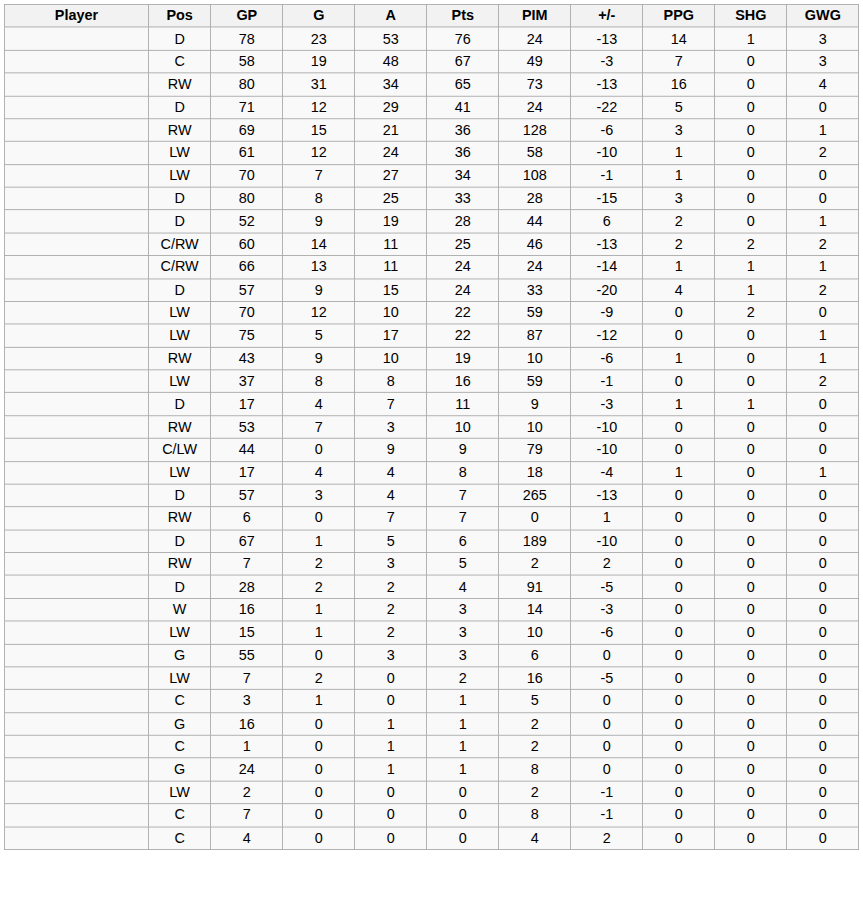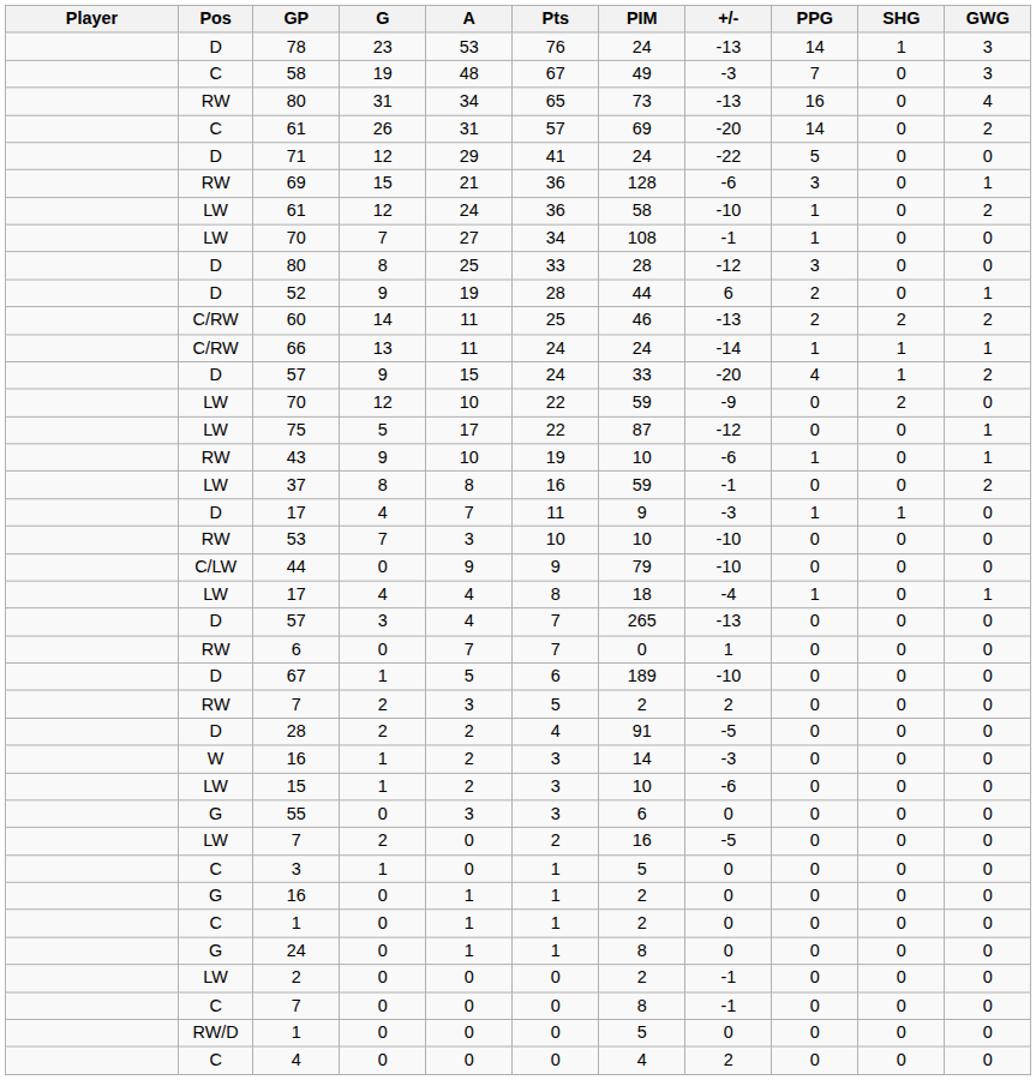 <table class="wikitable sortable" width="60%">
 <tr ALIGN="center">
 <th bgcolor="#DDDDFF" width="10%">Player</th>
 <th bgcolor="#DDDDFF" width="3%" title="Position">Pos</th>
 <th bgcolor="#DDDDFF" width="5%" title="Games played">GP</th>
 <th bgcolor="#DDDDFF" width="5%" title="Goals">G</th>
 <th bgcolor="#DDDDFF" width="5%" title="Assists">A</th>
 <th bgcolor="#DDDDFF" width="5%" title="Points">Pts</th>
 <th bgcolor="#DDDDFF" width="5%" title="Penalties in Minutes">PIM</th>
 <th bgcolor="#DDDDFF" width="5%" title="Plus/Minus">+/-</th>
 <th bgcolor="#DDDDFF" width="5%" title="Power Play Goals">PPG</th>
 <th bgcolor="#DDDDFF" width="5%" title="Short-handed Goals">SHG</th>
 <th bgcolor="#DDDDFF" width="5%" title="Game-winning Goals">GWG</th>
 </tr>
 <tr align="center">
 <td align="right"></td>
 <td>D</td>
 <td>78</td>
 <td>23</td>
 <td>53</td>
 <td>76</td>
 <td>24</td>
 <td>-13</td>
 <td>14</td>
 <td>1</td>
 <td>3</td>
 </tr>
 <tr align="center">
 <td align="right"></td>
 <td>C</td>
 <td>58</td>
 <td>19</td>
 <td>48</td>
 <td>67</td>
 <td>49</td>
 <td>-3</td>
 <td>7</td>
 <td>0</td>
 <td>3</td>
 </tr>
 <tr align="center">
 <td align="right"></td>
 <td>RW</td>
 <td>80</td>
 <td>31</td>
 <td>34</td>
 <td>65</td>
 <td>73</td>
 <td>-13</td>
 <td>16</td>
 <td>0</td>
 <td>4</td>
+</tr>
+<tr align="center">
+<td align="right"></td>
+<td>C</td>
+<td>61</td>
+<td>26</td>
+<td>31</td>
+<td>57</td>
+<td>69</td>
+<td>-20</td>
+<td>14</td>
+<td>0</td>
+<td>2</td>
 </tr>
 <tr align="center">
 <td align="right"></td>
 <td>D</td>
 <td>71</td>
 <td>12</td>
 <td>29</td>
 <td>41</td>
 <td>24</td>
 <td>-22</td>
 <td>5</td>
 <td>0</td>
 <td>0</td>
 </tr>
 <tr align="center">
 <td align="right"></td>
 <td>RW</td>
 <td>69</td>
 <td>15</td>
 <td>21</td>
 <td>36</td>
 <td>128</td>
 <td>-6</td>
 <td>3</td>
 <td>0</td>
 <td>1</td>
 </tr>
 <tr align="center">
 <td align="right"></td>
 <td>LW</td>
 <td>61</td>
 <td>12</td>
 <td>24</td>
 <td>36</td>
 <td>58</td>
 <td>-10</td>
 <td>1</td>
 <td>0</td>
 <td>2</td>
 </tr>
 <tr align="center">
 <td align="right"></td>
 <td>LW</td>
 <td>70</td>
 <td>7</td>
 <td>27</td>
 <td>34</td>
 <td>108</td>
 <td>-1</td>
 <td>1</td>
 <td>0</td>
 <td>0</td>
 </tr>
 <tr align="center">
 <td align="right"></td>
 <td>D</td>
 <td>80</td>
 <td>8</td>
 <td>25</td>
 <td>33</td>
 <td>28</td>
-<td>-15</td>
+<td>-12</td>
 <td>3</td>
 <td>0</td>
 <td>0</td>
 </tr>
 <tr align="center">
 <td align="right"></td>
 <td>D</td>
 <td>52</td>
 <td>9</td>
 <td>19</td>
 <td>28</td>
 <td>44</td>
 <td>6</td>
 <td>2</td>
 <td>0</td>
 <td>1</td>
 </tr>
 <tr align="center">
 <td align="right"></td>
 <td>C/RW</td>
 <td>60</td>
 <td>14</td>
 <td>11</td>
 <td>25</td>
 <td>46</td>
 <td>-13</td>
 <td>2</td>
 <td>2</td>
 <td>2</td>
 </tr>
 <tr align="center">
 <td align="right"></td>
 <td>C/RW</td>
 <td>66</td>
 <td>13</td>
 <td>11</td>
 <td>24</td>
 <td>24</td>
 <td>-14</td>
 <td>1</td>
 <td>1</td>
 <td>1</td>
 </tr>
 <tr align="center">
 <td align="right"></td>
 <td>D</td>
 <td>57</td>
 <td>9</td>
 <td>15</td>
 <td>24</td>
 <td>33</td>
 <td>-20</td>
 <td>4</td>
 <td>1</td>
 <td>2</td>
 </tr>
 <tr align="center">
 <td align="right"></td>
 <td>LW</td>
 <td>70</td>
 <td>12</td>
 <td>10</td>
 <td>22</td>
 <td>59</td>
 <td>-9</td>
 <td>0</td>
 <td>2</td>
 <td>0</td>
 </tr>
 <tr align="center">
 <td align="right"></td>
 <td>LW</td>
 <td>75</td>
 <td>5</td>
 <td>17</td>
 <td>22</td>
 <td>87</td>
 <td>-12</td>
 <td>0</td>
 <td>0</td>
 <td>1</td>
 </tr>
 <tr align="center">
 <td align="right"></td>
 <td>RW</td>
 <td>43</td>
 <td>9</td>
 <td>10</td>
 <td>19</td>
 <td>10</td>
 <td>-6</td>
 <td>1</td>
 <td>0</td>
 <td>1</td>
 </tr>
 <tr align="center">
 <td align="right"></td>
 <td>LW</td>
 <td>37</td>
 <td>8</td>
 <td>8</td>
 <td>16</td>
 <td>59</td>
 <td>-1</td>
 <td>0</td>
 <td>0</td>
 <td>2</td>
 </tr>
 <tr align="center">
 <td align="right"></td>
 <td>D</td>
 <td>17</td>
 <td>4</td>
 <td>7</td>
 <td>11</td>
 <td>9</td>
 <td>-3</td>
 <td>1</td>
 <td>1</td>
 <td>0</td>
 </tr>
 <tr align="center">
 <td align="right"></td>
 <td>RW</td>
 <td>53</td>
 <td>7</td>
 <td>3</td>
 <td>10</td>
 <td>10</td>
 <td>-10</td>
 <td>0</td>
 <td>0</td>
 <td>0</td>
 </tr>
 <tr align="center">
 <td align="right"></td>
 <td>C/LW</td>
 <td>44</td>
 <td>0</td>
 <td>9</td>
 <td>9</td>
 <td>79</td>
 <td>-10</td>
 <td>0</td>
 <td>0</td>
 <td>0</td>
 </tr>
 <tr align="center">
 <td align="right"></td>
 <td>LW</td>
 <td>17</td>
 <td>4</td>
 <td>4</td>
 <td>8</td>
 <td>18</td>
 <td>-4</td>
 <td>1</td>
 <td>0</td>
 <td>1</td>
 </tr>
 <tr align="center">
 <td align="right"></td>
 <td>D</td>
 <td>57</td>
 <td>3</td>
 <td>4</td>
 <td>7</td>
 <td>265</td>
 <td>-13</td>
 <td>0</td>
 <td>0</td>
 <td>0</td>
 </tr>
 <tr align="center">
 <td align="right"></td>
 <td>RW</td>
 <td>6</td>
 <td>0</td>
 <td>7</td>
 <td>7</td>
 <td>0</td>
 <td>1</td>
 <td>0</td>
 <td>0</td>
 <td>0</td>
 </tr>
 <tr align="center">
 <td align="right"></td>
 <td>D</td>
 <td>67</td>
 <td>1</td>
 <td>5</td>
 <td>6</td>
 <td>189</td>
 <td>-10</td>
 <td>0</td>
 <td>0</td>
 <td>0</td>
 </tr>
 <tr align="center">
 <td align="right"></td>
 <td>RW</td>
 <td>7</td>
 <td>2</td>
 <td>3</td>
 <td>5</td>
 <td>2</td>
 <td>2</td>
 <td>0</td>
 <td>0</td>
 <td>0</td>
 </tr>
 <tr align="center">
 <td align="right"></td>
 <td>D</td>
 <td>28</td>
 <td>2</td>
 <td>2</td>
 <td>4</td>
 <td>91</td>
 <td>-5</td>
 <td>0</td>
 <td>0</td>
 <td>0</td>
 </tr>
 <tr align="center">
 <td align="right"></td>
 <td>W</td>
 <td>16</td>
 <td>1</td>
 <td>2</td>
 <td>3</td>
 <td>14</td>
 <td>-3</td>
 <td>0</td>
 <td>0</td>
 <td>0</td>
 </tr>
 <tr align="center">
 <td align="right"></td>
 <td>LW</td>
 <td>15</td>
 <td>1</td>
 <td>2</td>
 <td>3</td>
 <td>10</td>
 <td>-6</td>
 <td>0</td>
 <td>0</td>
 <td>0</td>
 </tr>
 <tr align="center">
 <td align="right"></td>
 <td>G</td>
 <td>55</td>
 <td>0</td>
 <td>3</td>
 <td>3</td>
 <td>6</td>
 <td>0</td>
 <td>0</td>
 <td>0</td>
 <td>0</td>
 </tr>
 <tr align="center">
 <td align="right"></td>
 <td>LW</td>
 <td>7</td>
 <td>2</td>
 <td>0</td>
 <td>2</td>
 <td>16</td>
 <td>-5</td>
 <td>0</td>
 <td>0</td>
 <td>0</td>
 </tr>
 <tr align="center">
 <td align="right"></td>
 <td>C</td>
 <td>3</td>
 <td>1</td>
 <td>0</td>
 <td>1</td>
 <td>5</td>
 <td>0</td>
 <td>0</td>
 <td>0</td>
 <td>0</td>
 </tr>
 <tr align="center">
 <td align="right"></td>
 <td>G</td>
 <td>16</td>
 <td>0</td>
 <td>1</td>
 <td>1</td>
 <td>2</td>
 <td>0</td>
 <td>0</td>
 <td>0</td>
 <td>0</td>
 </tr>
 <tr align="center">
 <td align="right"></td>
 <td>C</td>
 <td>1</td>
 <td>0</td>
 <td>1</td>
 <td>1</td>
 <td>2</td>
 <td>0</td>
 <td>0</td>
 <td>0</td>
 <td>0</td>
 </tr>
 <tr align="center">
 <td align="right"></td>
 <td>G</td>
 <td>24</td>
 <td>0</td>
 <td>1</td>
 <td>1</td>
 <td>8</td>
 <td>0</td>
 <td>0</td>
 <td>0</td>
 <td>0</td>
 </tr>
 <tr align="center">
 <td align="right"></td>
 <td>LW</td>
 <td>2</td>
 <td>0</td>
 <td>0</td>
 <td>0</td>
 <td>2</td>
 <td>-1</td>
 <td>0</td>
 <td>0</td>
 <td>0</td>
 </tr>
 <tr align="center">
 <td align="right"></td>
 <td>C</td>
 <td>7</td>
 <td>0</td>
 <td>0</td>
 <td>0</td>
 <td>8</td>
 <td>-1</td>
 <td>0</td>
 <td>0</td>
 <td>0</td>
 </tr>
 <tr align="center">
 <td align="right"></td>
+<td>RW/D</td>
+<td>1</td>
+<td>0</td>
+<td>0</td>
+<td>0</td>
+<td>5</td>
+<td>0</td>
+<td>0</td>
+<td>0</td>
+<td>0</td>
+</tr>
+<tr align="center">
+<td align="right"></td>
 <td>C</td>
 <td>4</td>
 <td>0</td>
 <td>0</td>
 <td>0</td>
 <td>4</td>
 <td>2</td>
 <td>0</td>
 <td>0</td>
 <td>0</td>
 </tr>
 </table>
